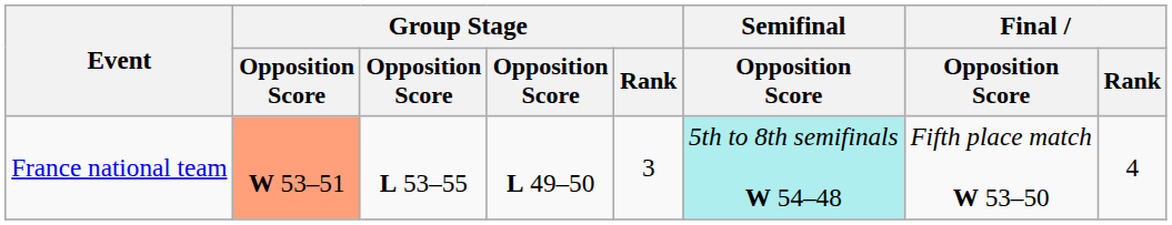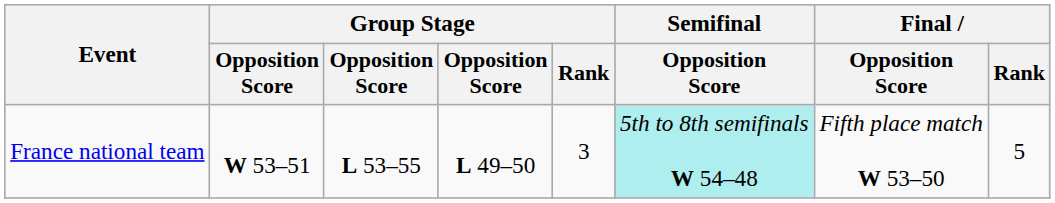 <table class="wikitable" style="font-size:90%;text-align:center">
 <tr>
 <th rowspan="2">Event</th>
 <th colspan="4">Group Stage</th>
 <th>Semifinal</th>
 <th colspan="2">Final / </th>
 </tr>
 <tr style="font-size:95%">
 <th>Opposition<br>Score</th>
 <th>Opposition<br>Score</th>
 <th>Opposition<br>Score</th>
 <th>Rank</th>
 <th>Opposition<br>Score</th>
 <th>Opposition<br>Score</th>
 <th>Rank</th>
 </tr>
 <tr>
 <td align=left><a href='#'>France national team</a></td>
-<td style="background: lightsalmon;"><br><strong>W</strong> 53–51</td>
+<td><br><strong>W</strong> 53–51</td>
 <td><br><strong>L</strong> 53–55</td>
 <td><br><strong>L</strong> 49–50</td>
 <td>3</td>
 <td style="background: paleturquoise;"><em>5th to 8th semifinals</em><br><br><strong>W</strong> 54–48</td>
 <td><em>Fifth place match</em><br><br><strong>W</strong> 53–50</td>
-<td>4</td>
+<td>5</td>
 </tr>
 </table>
